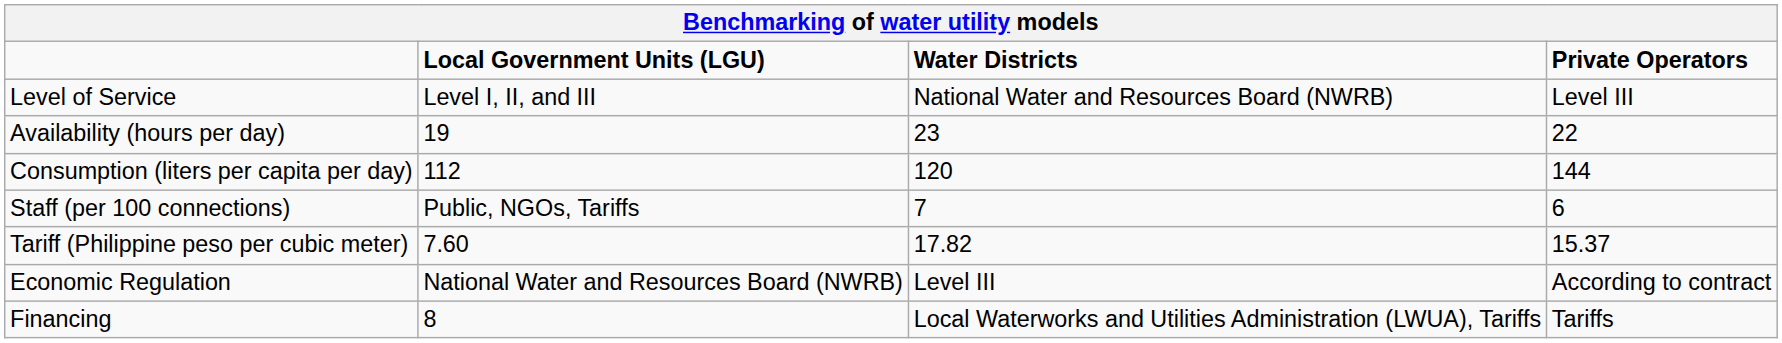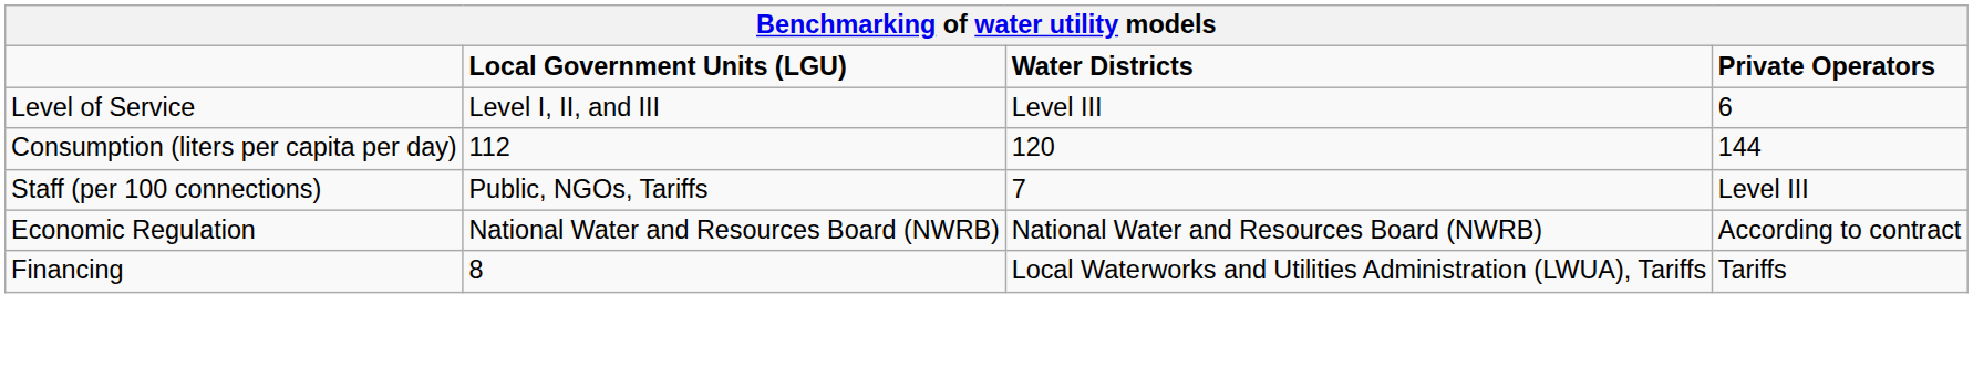 <table class="wikitable">
 <tr>
 <th colspan="4"><a href='#'>Benchmarking</a> of <a href='#'>water utility</a> models</th>
 </tr>
 <tr>
 <td></td>
 <td><strong>Local Government Units (LGU)</strong></td>
 <td><strong>Water Districts</strong></td>
 <td><strong>Private Operators</strong></td>
 </tr>
 <tr>
 <td>Level of Service</td>
 <td>Level I, II, and III</td>
-<td>National Water and Resources Board (NWRB)</td>
 <td>Level III</td>
-</tr>
-<tr>
-<td>Availability (hours per day)</td>
-<td>19</td>
-<td>23</td>
-<td>22</td>
+<td>6</td>
 </tr>
 <tr>
 <td>Consumption (liters per capita per day)</td>
 <td>112</td>
 <td>120</td>
 <td>144</td>
 </tr>
 <tr>
 <td>Staff (per 100 connections)</td>
 <td>Public, NGOs, Tariffs</td>
 <td>7</td>
-<td>6</td>
-</tr>
-<tr>
-<td>Tariff (Philippine peso per cubic meter)</td>
-<td>7.60</td>
-<td>17.82</td>
-<td>15.37</td>
+<td>Level III</td>
 </tr>
 <tr>
 <td>Economic Regulation</td>
 <td>National Water and Resources Board (NWRB)</td>
-<td>Level III</td>
+<td>National Water and Resources Board (NWRB)</td>
 <td>According to contract</td>
 </tr>
 <tr>
 <td>Financing</td>
 <td>8</td>
 <td>Local Waterworks and Utilities Administration (LWUA), Tariffs</td>
 <td>Tariffs</td>
 </tr>
 </table>
